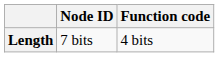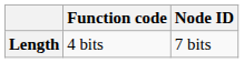 <table class="wikitable">
 <tr>
 <th></th>
+<th>Function code</th>
 <th>Node ID</th>
-<th>Function code</th>
 </tr>
 <tr>
 <th>Length</th>
+<td>4 bits</td>
 <td>7 bits</td>
-<td>4 bits</td>
 </tr>
 </table>
